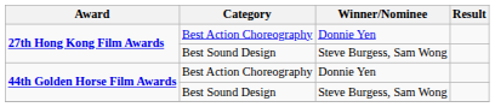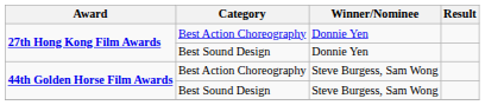 <table class="wikitable">
 <tr>
 <th>Award</th>
 <th>Category</th>
 <th>Winner/Nominee</th>
 <th>Result</th>
 </tr>
 <tr>
 <td rowspan="2"><strong><a href='#'>27th Hong Kong Film Awards</a></strong></td>
 <td><a href='#'>Best Action Choreography</a></td>
 <td><a href='#'>Donnie Yen</a></td>
 <td></td>
 </tr>
 <tr>
 <td>Best Sound Design</td>
-<td>Steve Burgess, Sam Wong</td>
+<td>Donnie Yen</td>
 <td></td>
 </tr>
 <tr>
 <td rowspan=2><strong><a href='#'>44th Golden Horse Film Awards</a></strong></td>
 <td>Best Action Choreography</td>
-<td>Donnie Yen</td>
+<td>Steve Burgess, Sam Wong</td>
 <td></td>
 </tr>
 <tr>
 <td>Best Sound Design</td>
 <td>Steve Burgess, Sam Wong</td>
 <td></td>
 </tr>
 <tr>
 </tr>
 </table>
